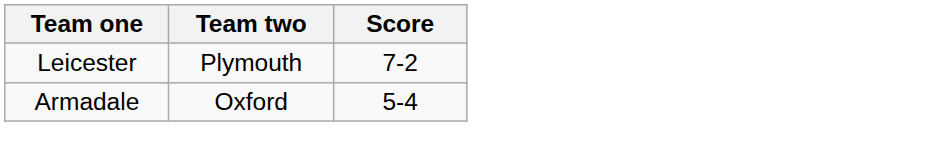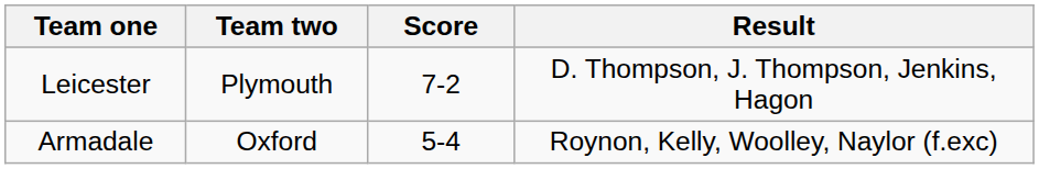 <table class="wikitable" style="text-align: center">
 <tr>
 <th width=100>Team one</th>
 <th width=100>Team two</th>
 <th width=80>Score</th>
+<th width=300>Result</th>
 </tr>
 <tr>
 <td>Leicester</td>
 <td>Plymouth</td>
 <td>7-2</td>
+<td>D. Thompson, J. Thompson, Jenkins, Hagon</td>
 </tr>
 <tr>
 <td>Armadale</td>
 <td>Oxford</td>
 <td>5-4</td>
+<td>Roynon, Kelly, Woolley, Naylor (f.exc)</td>
 </tr>
 </table>
